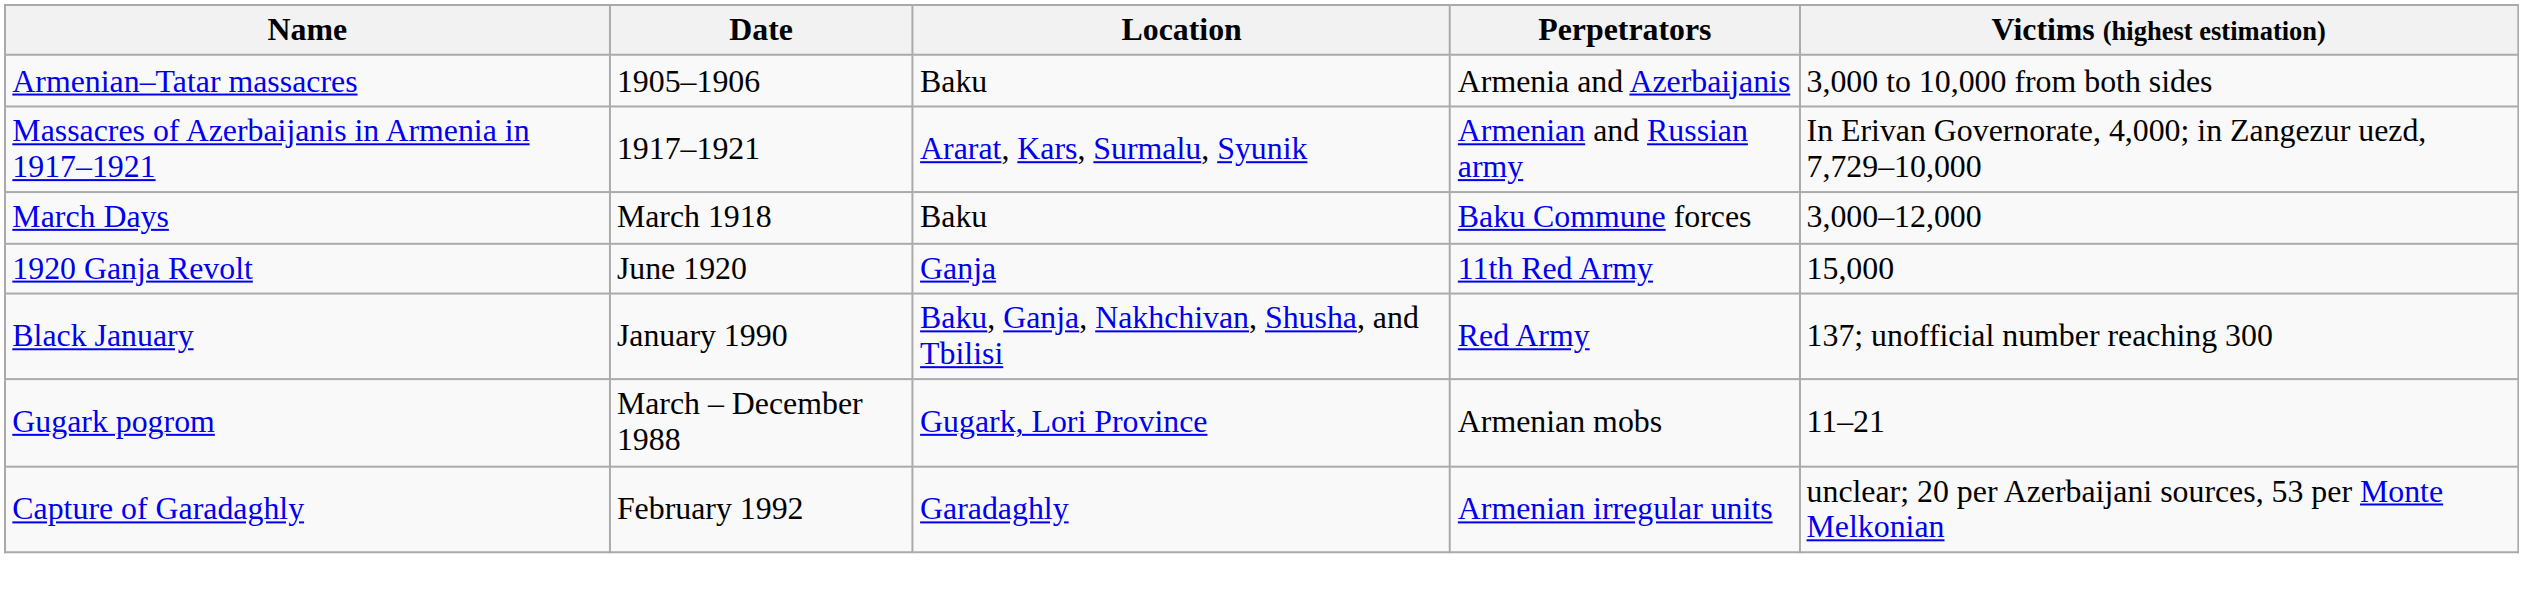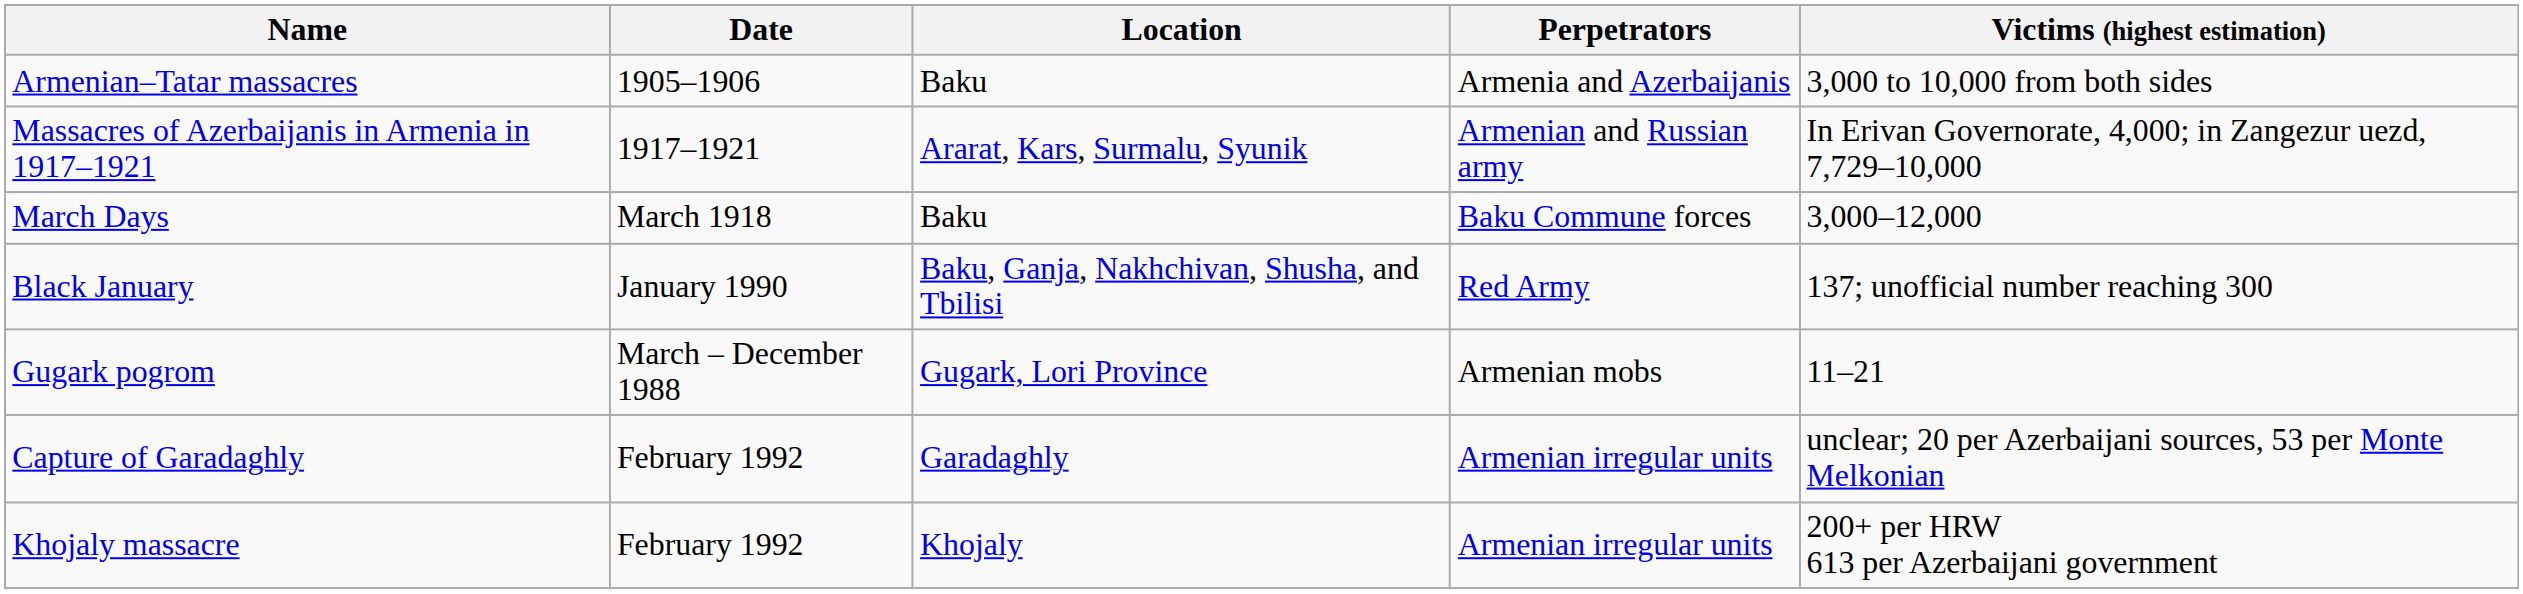 <table class="wikitable plainrowheaders sortable" style="font-size:100%;width:100%">
 <tr>
 <th>Name</th>
 <th>Date</th>
 <th>Location</th>
 <th>Perpetrators</th>
 <th>Victims <small>(highest estimation)</small></th>
 </tr>
 <tr>
 <td><a href='#'>Armenian–Tatar massacres</a></td>
 <td>1905–1906</td>
 <td> Baku</td>
 <td> Armenia and  <a href='#'>Azerbaijanis</a></td>
 <td>3,000 to 10,000 from both sides</td>
 </tr>
 <tr>
 <td><a href='#'>Massacres of Azerbaijanis in Armenia in 1917–1921</a></td>
 <td>1917–1921</td>
 <td> <a href='#'>Ararat</a>, <a href='#'>Kars</a>, <a href='#'>Surmalu</a>, <a href='#'>Syunik</a></td>
 <td> <a href='#'>Armenian</a> and  <a href='#'>Russian army</a></td>
 <td>In Erivan Governorate, 4,000; in Zangezur uezd, 7,729–10,000</td>
 </tr>
 <tr>
 <td><a href='#'>March Days</a></td>
 <td>March 1918</td>
 <td> Baku</td>
 <td> <a href='#'>Baku Commune</a> forces</td>
 <td>3,000–12,000</td>
 </tr>
 <tr>
-<td><a href='#'>1920 Ganja Revolt</a></td>
-<td>June 1920</td>
-<td> <a href='#'>Ganja</a></td>
-<td> <a href='#'>11th Red Army</a></td>
-<td>15,000</td>
-</tr>
-<tr>
 <td><a href='#'>Black January</a></td>
 <td>January 1990</td>
 <td> <a href='#'>Baku</a>, <a href='#'>Ganja</a>, <a href='#'>Nakhchivan</a>, <a href='#'>Shusha</a>, and <a href='#'>Tbilisi</a></td>
 <td> <a href='#'>Red Army</a></td>
 <td>137; unofficial number reaching 300</td>
 </tr>
 <tr>
 <td><a href='#'>Gugark pogrom</a></td>
 <td>March – December 1988</td>
 <td> <a href='#'>Gugark, Lori Province</a></td>
 <td> Armenian mobs</td>
 <td>11–21</td>
 </tr>
 <tr>
 <td><a href='#'>Capture of Garadaghly</a></td>
 <td>February 1992</td>
 <td> <a href='#'>Garadaghly</a></td>
 <td> <a href='#'>Armenian irregular units</a></td>
 <td>unclear; 20 per Azerbaijani sources, 53 per <a href='#'>Monte Melkonian</a></td>
 </tr>
+<tr>
+<td><a href='#'>Khojaly massacre</a></td>
+<td>February 1992</td>
+<td> <a href='#'>Khojaly</a></td>
+<td> <a href='#'>Armenian irregular units</a></td>
+<td>200+ per HRW<br>613 per Azerbaijani government</td>
+</tr>
 </table>
